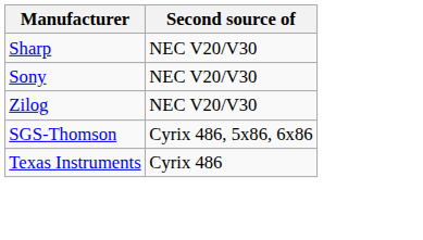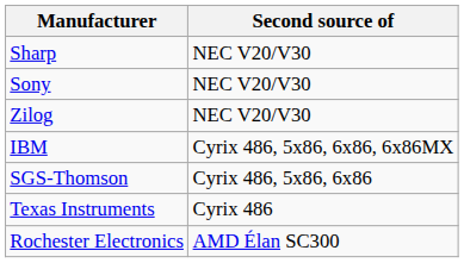 <table class="wikitable">
 <tr>
 <th>Manufacturer</th>
 <th>Second source of</th>
 </tr>
 <tr>
 <td><a href='#'>Sharp</a></td>
 <td>NEC V20/V30</td>
 </tr>
 <tr>
 <td><a href='#'>Sony</a></td>
 <td>NEC V20/V30</td>
 </tr>
 <tr>
 <td><a href='#'>Zilog</a></td>
 <td>NEC V20/V30</td>
 </tr>
 <tr>
+<td><a href='#'>IBM</a></td>
+<td>Cyrix 486, 5x86, 6x86, 6x86MX</td>
+</tr>
+<tr>
 <td><a href='#'>SGS-Thomson</a></td>
 <td>Cyrix 486, 5x86, 6x86</td>
 </tr>
 <tr>
 <td><a href='#'>Texas Instruments</a></td>
 <td>Cyrix 486</td>
 </tr>
+<tr>
+<td><a href='#'>Rochester Electronics</a></td>
+<td><a href='#'>AMD Élan</a> SC300</td>
+</tr>
 </table>
